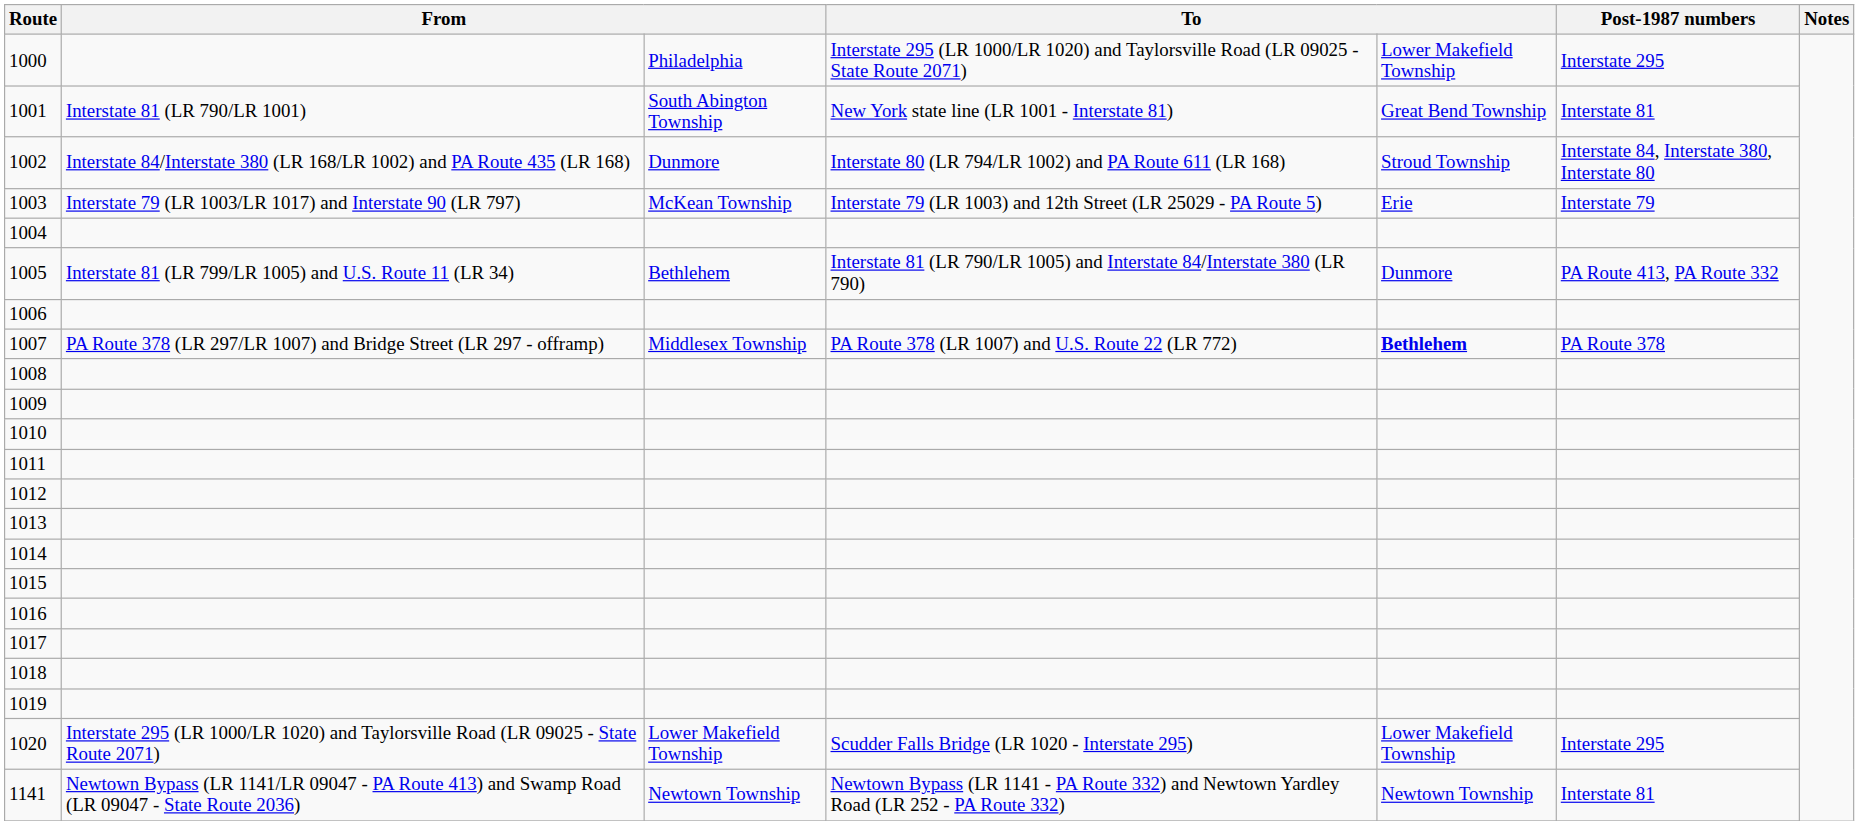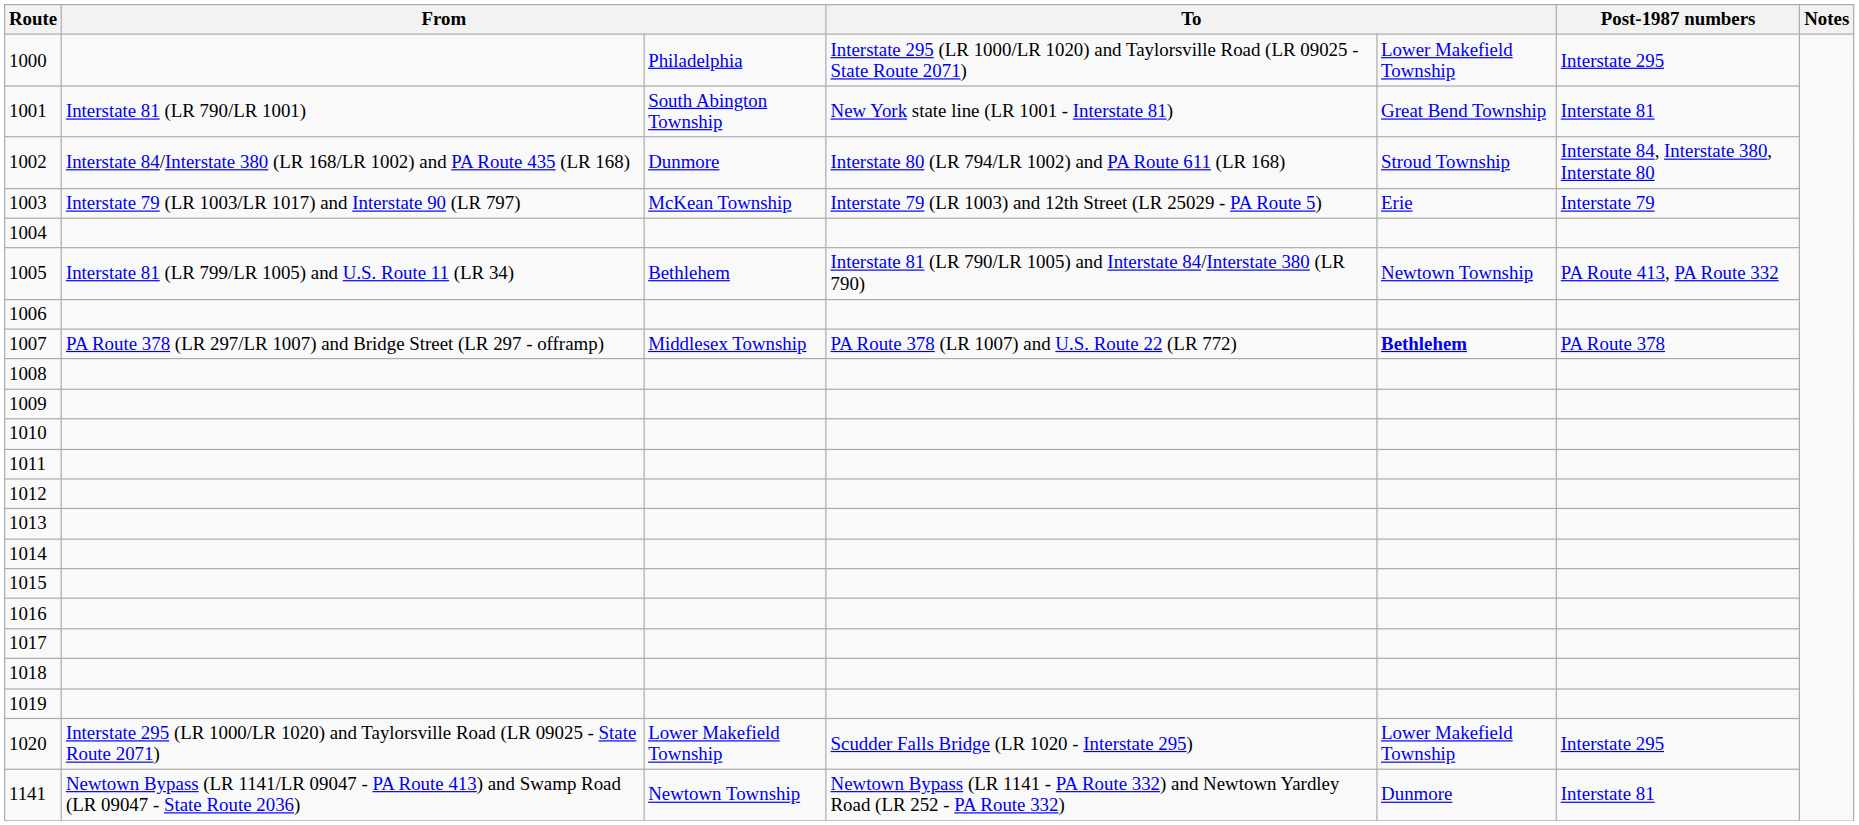 <table class=wikitable>
 <tr>
 <th>Route</th>
 <th colspan=2>From</th>
 <th colspan=2>To</th>
 <th>Post-1987 numbers</th>
 <th>Notes</th>
 </tr>
 <tr>
 <td>1000</td>
 <td></td>
 <td><a href='#'>Philadelphia</a></td>
 <td><a href='#'>Interstate 295</a> (LR 1000/LR 1020) and Taylorsville Road (LR 09025 - <a href='#'>State Route 2071</a>)</td>
 <td><a href='#'>Lower Makefield Township</a></td>
 <td><a href='#'>Interstate 295</a></td>
 </tr>
 <tr>
 <td>1001</td>
 <td><a href='#'>Interstate 81</a> (LR 790/LR 1001)</td>
 <td><a href='#'>South Abington Township</a></td>
 <td><a href='#'>New York</a> state line (LR 1001 - <a href='#'>Interstate 81</a>)</td>
 <td><a href='#'>Great Bend Township</a></td>
 <td><a href='#'>Interstate 81</a></td>
 </tr>
 <tr>
 <td>1002</td>
 <td><a href='#'>Interstate 84</a>/<a href='#'>Interstate 380</a> (LR 168/LR 1002) and <a href='#'>PA Route 435</a> (LR 168)</td>
 <td><a href='#'>Dunmore</a></td>
 <td><a href='#'>Interstate 80</a> (LR 794/LR 1002) and <a href='#'>PA Route 611</a> (LR 168)</td>
 <td><a href='#'>Stroud Township</a></td>
 <td><a href='#'>Interstate 84</a>, <a href='#'>Interstate 380</a>, <a href='#'>Interstate 80</a></td>
 </tr>
 <tr>
 <td>1003</td>
 <td><a href='#'>Interstate 79</a> (LR 1003/LR 1017) and <a href='#'>Interstate 90</a> (LR 797)</td>
 <td><a href='#'>McKean Township</a></td>
 <td><a href='#'>Interstate 79</a> (LR 1003) and 12th Street (LR 25029 - <a href='#'>PA Route 5</a>)</td>
 <td><a href='#'>Erie</a></td>
 <td><a href='#'>Interstate 79</a></td>
 </tr>
 <tr>
 <td>1004</td>
 <td></td>
 <td></td>
 <td></td>
 <td></td>
 <td></td>
 </tr>
 <tr>
 <td>1005</td>
 <td><a href='#'>Interstate 81</a> (LR 799/LR 1005) and <a href='#'>U.S. Route 11</a> (LR 34)</td>
 <td><a href='#'>Bethlehem</a></td>
 <td><a href='#'>Interstate 81</a> (LR 790/LR 1005) and <a href='#'>Interstate 84</a>/<a href='#'>Interstate 380</a> (LR 790)</td>
-<td><a href='#'>Dunmore</a></td>
+<td><a href='#'>Newtown Township</a></td>
 <td><a href='#'>PA Route 413</a>, <a href='#'>PA Route 332</a></td>
 </tr>
 <tr>
 <td>1006</td>
 <td></td>
 <td></td>
 <td></td>
 <td></td>
 <td></td>
 </tr>
 <tr>
 <td>1007</td>
 <td><a href='#'>PA Route 378</a> (LR 297/LR 1007) and Bridge Street (LR 297 - offramp)</td>
 <td><a href='#'>Middlesex Township</a></td>
 <td><a href='#'>PA Route 378</a> (LR 1007) and <a href='#'>U.S. Route 22</a> (LR 772)</td>
 <td><strong><a href='#'>Bethlehem</a></strong></td>
 <td><a href='#'>PA Route 378</a></td>
 </tr>
 <tr>
 <td>1008</td>
 <td></td>
 <td></td>
 <td></td>
 <td></td>
 <td></td>
 </tr>
 <tr>
 <td>1009</td>
 <td></td>
 <td></td>
 <td></td>
 <td></td>
 <td></td>
 </tr>
 <tr>
 <td>1010</td>
 <td></td>
 <td></td>
 <td></td>
 <td></td>
 <td></td>
 </tr>
 <tr>
 <td>1011</td>
 <td></td>
 <td></td>
 <td></td>
 <td></td>
 <td></td>
 </tr>
 <tr>
 <td>1012</td>
 <td></td>
 <td></td>
 <td></td>
 <td></td>
 <td></td>
 </tr>
 <tr>
 <td>1013</td>
 <td></td>
 <td></td>
 <td></td>
 <td></td>
 <td></td>
 </tr>
 <tr>
 <td>1014</td>
 <td></td>
 <td></td>
 <td></td>
 <td></td>
 <td></td>
 </tr>
 <tr>
 <td>1015</td>
 <td></td>
 <td></td>
 <td></td>
 <td></td>
 <td></td>
 </tr>
 <tr>
 <td>1016</td>
 <td></td>
 <td></td>
 <td></td>
 <td></td>
 <td></td>
 </tr>
 <tr>
 <td>1017</td>
 <td></td>
 <td></td>
 <td></td>
 <td></td>
 <td></td>
 </tr>
 <tr>
 <td>1018</td>
 <td></td>
 <td></td>
 <td></td>
 <td></td>
 <td></td>
 </tr>
 <tr>
 <td>1019</td>
 <td></td>
 <td></td>
 <td></td>
 <td></td>
 <td></td>
 </tr>
 <tr>
 <td>1020</td>
 <td><a href='#'>Interstate 295</a> (LR 1000/LR 1020) and Taylorsville Road (LR 09025 - <a href='#'>State Route 2071</a>)</td>
 <td><a href='#'>Lower Makefield Township</a></td>
 <td><a href='#'>Scudder Falls Bridge</a> (LR 1020 - <a href='#'>Interstate 295</a>)</td>
 <td><a href='#'>Lower Makefield Township</a></td>
 <td><a href='#'>Interstate 295</a></td>
 </tr>
 <tr>
 <td>1141</td>
 <td><a href='#'>Newtown Bypass</a> (LR 1141/LR 09047 - <a href='#'>PA Route 413</a>) and Swamp Road (LR 09047 - <a href='#'>State Route 2036</a>)</td>
 <td><a href='#'>Newtown Township</a></td>
 <td><a href='#'>Newtown Bypass</a> (LR 1141 - <a href='#'>PA Route 332</a>) and Newtown Yardley Road (LR 252 - <a href='#'>PA Route 332</a>)</td>
-<td><a href='#'>Newtown Township</a></td>
+<td><a href='#'>Dunmore</a></td>
 <td><a href='#'>Interstate 81</a></td>
 </tr>
 <tr>
 </tr>
 </table>
